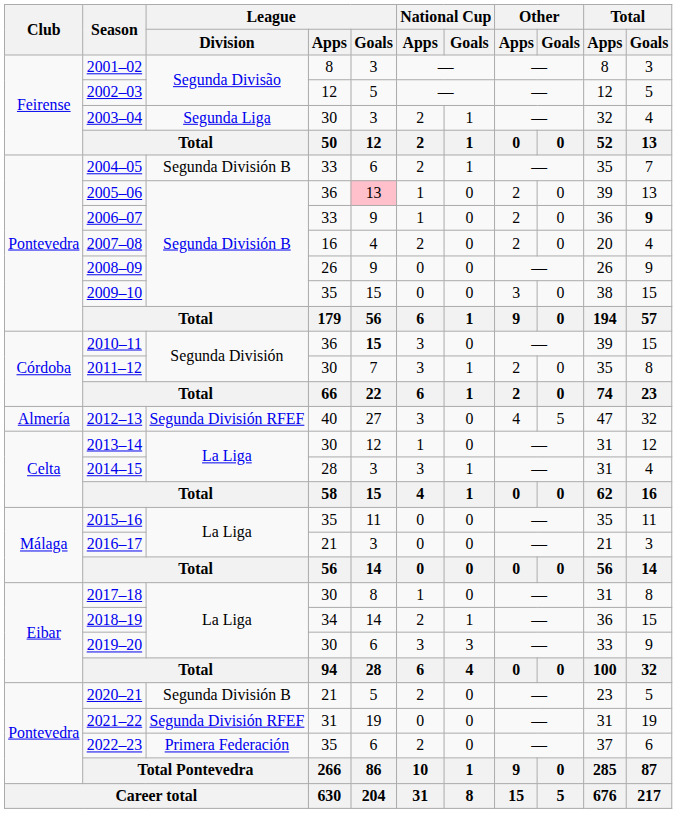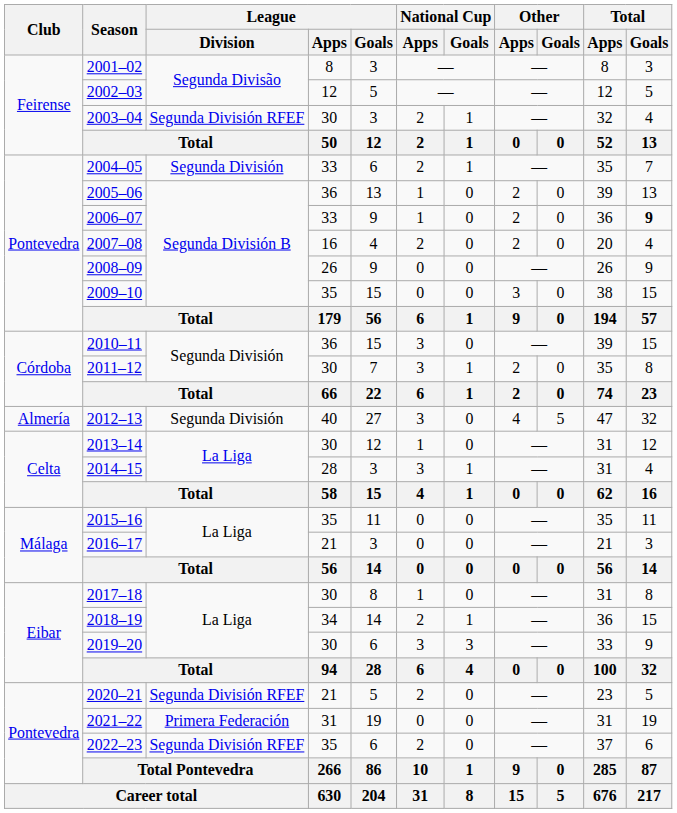 <table class="wikitable" style="text-align:center">
 <tr>
 <th rowspan="2">Club</th>
 <th rowspan="2">Season</th>
 <th colspan="3">League</th>
 <th colspan="2">National Cup</th>
 <th colspan="2">Other</th>
 <th colspan="2">Total</th>
 </tr>
 <tr>
 <th>Division</th>
 <th>Apps</th>
 <th>Goals</th>
 <th>Apps</th>
 <th>Goals</th>
 <th>Apps</th>
 <th>Goals</th>
 <th>Apps</th>
 <th>Goals</th>
 </tr>
 <tr>
 <td rowspan="4"><a href='#'>Feirense</a></td>
 <td><a href='#'>2001–02</a></td>
 <td rowspan="2"><a href='#'>Segunda Divisão</a></td>
 <td>8</td>
 <td>3</td>
 <td colspan="2">—</td>
 <td colspan="2">—</td>
 <td>8</td>
 <td>3</td>
 </tr>
 <tr>
 <td><a href='#'>2002–03</a></td>
 <td>12</td>
 <td>5</td>
 <td colspan="2">—</td>
 <td colspan="2">—</td>
 <td>12</td>
 <td>5</td>
 </tr>
 <tr>
 <td><a href='#'>2003–04</a></td>
-<td><a href='#'>Segunda Liga</a></td>
+<td><a href='#'>Segunda División RFEF</a></td>
 <td>30</td>
 <td>3</td>
 <td>2</td>
 <td>1</td>
 <td colspan="2">—</td>
 <td>32</td>
 <td>4</td>
 </tr>
 <tr>
 <th colspan="2">Total</th>
 <th>50</th>
 <th>12</th>
 <th>2</th>
 <th>1</th>
 <th>0</th>
 <th>0</th>
 <th>52</th>
 <th>13</th>
 </tr>
 <tr>
 <td rowspan="7"><a href='#'>Pontevedra</a></td>
 <td><a href='#'>2004–05</a></td>
-<td>Segunda División B</td>
+<td><a href='#'>Segunda División</a></td>
 <td>33</td>
 <td>6</td>
 <td>2</td>
 <td>1</td>
 <td colspan="2">—</td>
 <td>35</td>
 <td>7</td>
 </tr>
 <tr>
 <td><a href='#'>2005–06</a></td>
 <td rowspan="5"><a href='#'>Segunda División B</a></td>
 <td>36</td>
-<td style="background: pink;">13</td>
+<td>13</td>
 <td>1</td>
 <td>0</td>
 <td>2</td>
 <td>0</td>
 <td>39</td>
 <td>13</td>
 </tr>
 <tr>
 <td><a href='#'>2006–07</a></td>
 <td>33</td>
 <td>9</td>
 <td>1</td>
 <td>0</td>
 <td>2</td>
 <td>0</td>
 <td>36</td>
 <td><strong>9</strong></td>
 </tr>
 <tr>
 <td><a href='#'>2007–08</a></td>
 <td>16</td>
 <td>4</td>
 <td>2</td>
 <td>0</td>
 <td>2</td>
 <td>0</td>
 <td>20</td>
 <td>4</td>
 </tr>
 <tr>
 <td><a href='#'>2008–09</a></td>
 <td>26</td>
 <td>9</td>
 <td>0</td>
 <td>0</td>
 <td colspan="2">—</td>
 <td>26</td>
 <td>9</td>
 </tr>
 <tr>
 <td><a href='#'>2009–10</a></td>
 <td>35</td>
 <td>15</td>
 <td>0</td>
 <td>0</td>
 <td>3</td>
 <td>0</td>
 <td>38</td>
 <td>15</td>
 </tr>
 <tr>
 <th colspan="2">Total</th>
 <th>179</th>
 <th>56</th>
 <th>6</th>
 <th>1</th>
 <th>9</th>
 <th>0</th>
 <th>194</th>
 <th>57</th>
 </tr>
 <tr>
 <td rowspan="3"><a href='#'>Córdoba</a></td>
 <td><a href='#'>2010–11</a></td>
 <td rowspan="2">Segunda División</td>
 <td>36</td>
-<td><strong>15</strong></td>
+<td>15</td>
 <td>3</td>
 <td>0</td>
 <td colspan="2">—</td>
 <td>39</td>
 <td>15</td>
 </tr>
 <tr>
 <td><a href='#'>2011–12</a></td>
 <td>30</td>
 <td>7</td>
 <td>3</td>
 <td>1</td>
 <td>2</td>
 <td>0</td>
 <td>35</td>
 <td>8</td>
 </tr>
 <tr>
 <th colspan="2">Total</th>
 <th>66</th>
 <th>22</th>
 <th>6</th>
 <th>1</th>
 <th>2</th>
 <th>0</th>
 <th>74</th>
 <th>23</th>
 </tr>
 <tr>
 <td><a href='#'>Almería</a></td>
 <td><a href='#'>2012–13</a></td>
-<td><a href='#'>Segunda División RFEF</a></td>
+<td>Segunda División</td>
 <td>40</td>
 <td>27</td>
 <td>3</td>
 <td>0</td>
 <td>4</td>
 <td>5</td>
 <td>47</td>
 <td>32</td>
 </tr>
 <tr>
 <td rowspan="3"><a href='#'>Celta</a></td>
 <td><a href='#'>2013–14</a></td>
 <td rowspan="2"><a href='#'>La Liga</a></td>
 <td>30</td>
 <td>12</td>
 <td>1</td>
 <td>0</td>
 <td colspan="2">—</td>
 <td>31</td>
 <td>12</td>
 </tr>
 <tr>
 <td><a href='#'>2014–15</a></td>
 <td>28</td>
 <td>3</td>
 <td>3</td>
 <td>1</td>
 <td colspan="2">—</td>
 <td>31</td>
 <td>4</td>
 </tr>
 <tr>
 <th colspan="2">Total</th>
 <th>58</th>
 <th>15</th>
 <th>4</th>
 <th>1</th>
 <th>0</th>
 <th>0</th>
 <th>62</th>
 <th>16</th>
 </tr>
 <tr>
 <td rowspan="3"><a href='#'>Málaga</a></td>
 <td><a href='#'>2015–16</a></td>
 <td rowspan="2">La Liga</td>
 <td>35</td>
 <td>11</td>
 <td>0</td>
 <td>0</td>
 <td colspan="2">—</td>
 <td>35</td>
 <td>11</td>
 </tr>
 <tr>
 <td><a href='#'>2016–17</a></td>
 <td>21</td>
 <td>3</td>
 <td>0</td>
 <td>0</td>
 <td colspan="2">—</td>
 <td>21</td>
 <td>3</td>
 </tr>
 <tr>
 <th colspan="2">Total</th>
 <th>56</th>
 <th>14</th>
 <th>0</th>
 <th>0</th>
 <th>0</th>
 <th>0</th>
 <th>56</th>
 <th>14</th>
 </tr>
 <tr>
 <td rowspan="4"><a href='#'>Eibar</a></td>
 <td><a href='#'>2017–18</a></td>
 <td rowspan="3">La Liga</td>
 <td>30</td>
 <td>8</td>
 <td>1</td>
 <td>0</td>
 <td colspan="2">—</td>
 <td>31</td>
 <td>8</td>
 </tr>
 <tr>
 <td><a href='#'>2018–19</a></td>
 <td>34</td>
 <td>14</td>
 <td>2</td>
 <td>1</td>
 <td colspan="2">—</td>
 <td>36</td>
 <td>15</td>
 </tr>
 <tr>
 <td><a href='#'>2019–20</a></td>
 <td>30</td>
 <td>6</td>
 <td>3</td>
 <td>3</td>
 <td colspan="2">—</td>
 <td>33</td>
 <td>9</td>
 </tr>
 <tr>
 <th colspan="2">Total</th>
 <th>94</th>
 <th>28</th>
 <th>6</th>
 <th>4</th>
 <th>0</th>
 <th>0</th>
 <th>100</th>
 <th>32</th>
 </tr>
 <tr>
 <td rowspan="4"><a href='#'>Pontevedra</a></td>
 <td><a href='#'>2020–21</a></td>
-<td>Segunda División B</td>
+<td><a href='#'>Segunda División RFEF</a></td>
 <td>21</td>
 <td>5</td>
 <td>2</td>
 <td>0</td>
 <td colspan="2">—</td>
 <td>23</td>
 <td>5</td>
 </tr>
 <tr>
 <td><a href='#'>2021–22</a></td>
-<td><a href='#'>Segunda División RFEF</a></td>
+<td><a href='#'>Primera Federación</a></td>
 <td>31</td>
 <td>19</td>
 <td>0</td>
 <td>0</td>
 <td colspan="2">—</td>
 <td>31</td>
 <td>19</td>
 </tr>
 <tr>
 <td><a href='#'>2022–23</a></td>
-<td><a href='#'>Primera Federación</a></td>
+<td><a href='#'>Segunda División RFEF</a></td>
 <td>35</td>
 <td>6</td>
 <td>2</td>
 <td>0</td>
 <td colspan="2">—</td>
 <td>37</td>
 <td>6</td>
 </tr>
 <tr>
 <th colspan="2">Total Pontevedra</th>
 <th>266</th>
 <th>86</th>
 <th>10</th>
 <th>1</th>
 <th>9</th>
 <th>0</th>
 <th>285</th>
 <th>87</th>
 </tr>
 <tr>
 <th colspan="3">Career total</th>
 <th>630</th>
 <th>204</th>
 <th>31</th>
 <th>8</th>
 <th>15</th>
 <th>5</th>
 <th>676</th>
 <th>217</th>
 </tr>
 </table>
